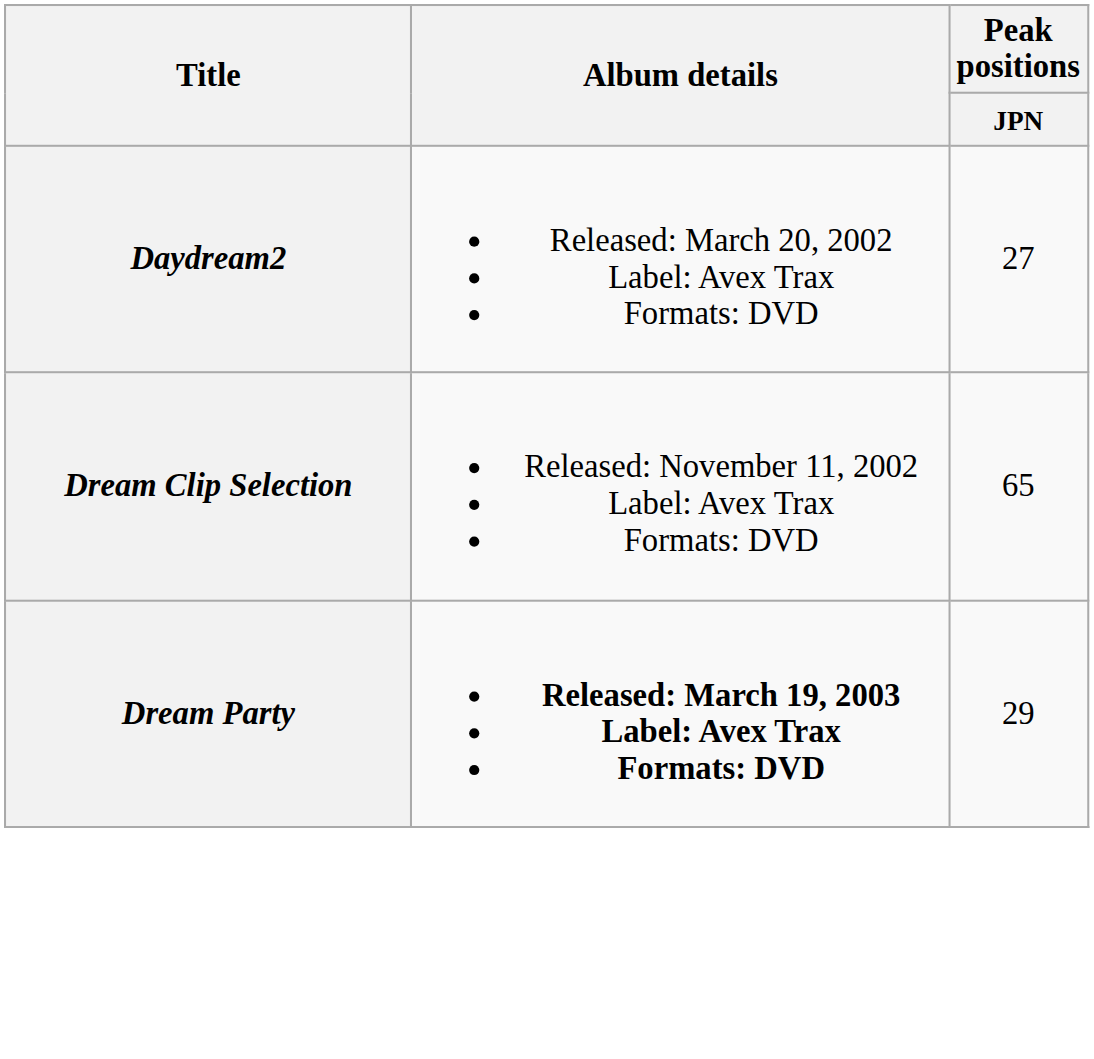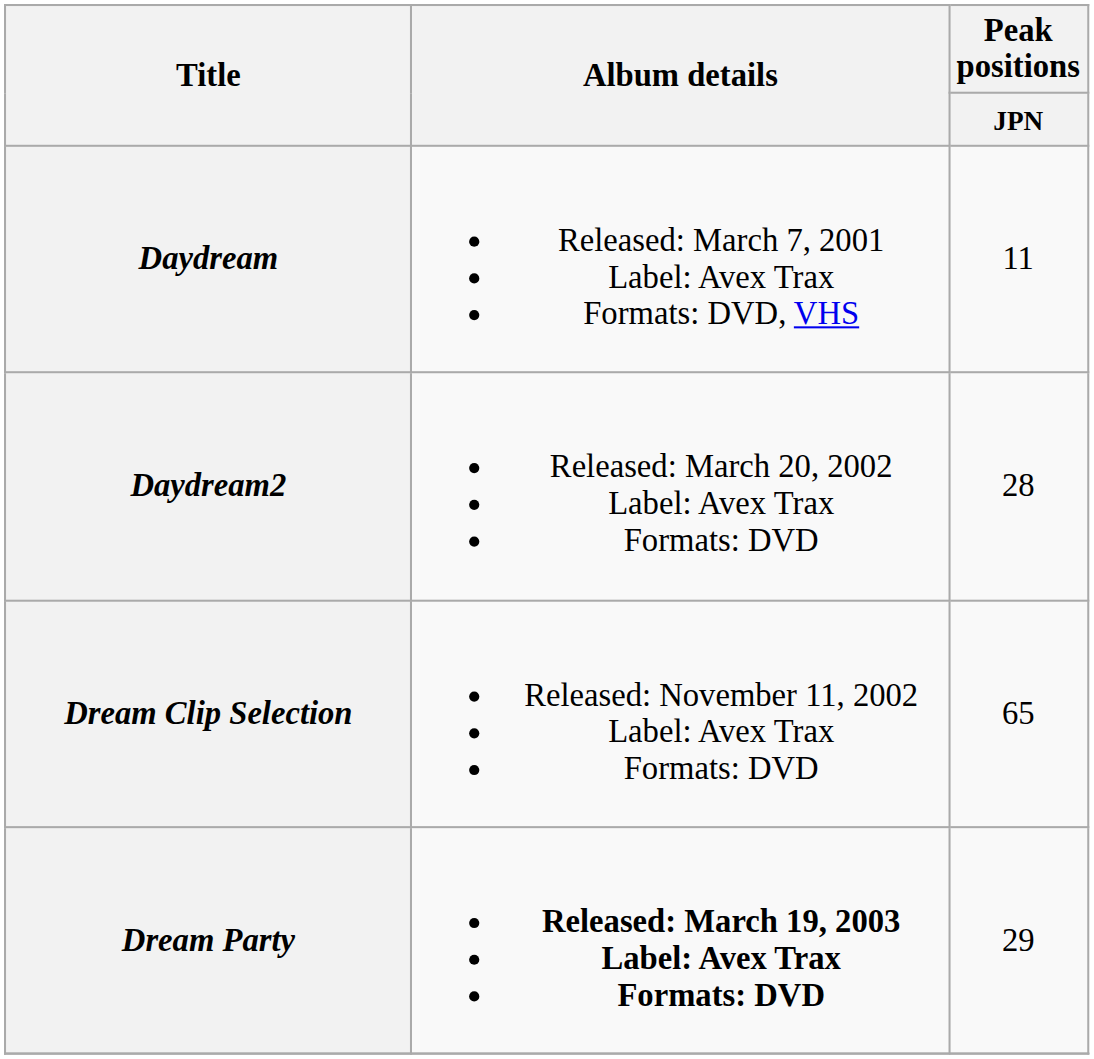 <table class="wikitable plainrowheaders" style="text-align:center;">
 <tr>
 <th style="width:12em;" rowspan="2">Title</th>
 <th style="width:16em;" rowspan="2">Album details</th>
 <th colspan="1">Peak positions</th>
 </tr>
 <tr>
 <th style="width:2.5em;"><small>JPN</small><br></th>
 </tr>
 <tr>
+<th scope="row"><em>Daydream</em></th>
+<td><br><ul><li>Released: March 7, 2001 </li><li>Label: Avex Trax</li><li>Formats: DVD, <a href='#'>VHS</a></li></ul></td>
+<td>11</td>
+</tr>
+<tr>
 <th scope="row"><em>Daydream2</em></th>
 <td><br><ul><li>Released: March 20, 2002 </li><li>Label: Avex Trax</li><li>Formats: DVD</li></ul></td>
-<td>27</td>
+<td>28</td>
 </tr>
 <tr>
 <th scope="row"><em>Dream Clip Selection</em></th>
 <td><br><ul><li>Released: November 11, 2002 </li><li>Label: Avex Trax</li><li>Formats: DVD</li></ul></td>
 <td>65</td>
 </tr>
 <tr>
 <th scope="row"><em>Dream Party</em></th>
 <td><strong><br><ul><li>Released: March 19, 2003 </li><li>Label: Avex Trax</li><li>Formats: DVD</li></ul></strong></td>
 <td>29</td>
 </tr>
 <tr>
 </tr>
 </table>
